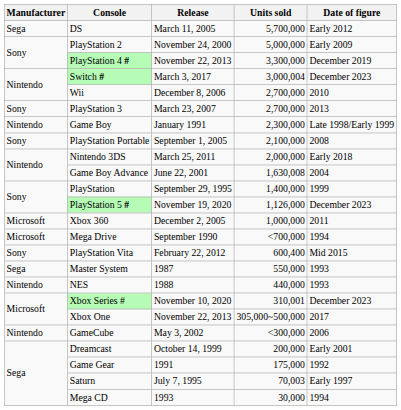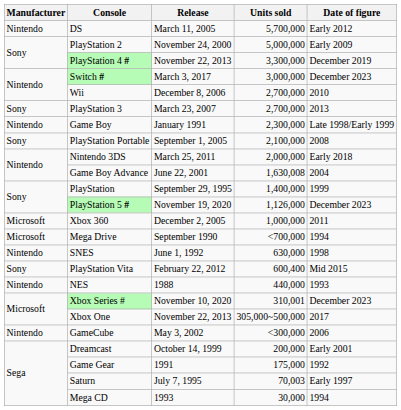 <table class="wikitable sortable" style="font-size:95%">
 <tr>
 <th>Manufacturer</th>
 <th>Console</th>
 <th>Release</th>
 <th data-sort-type="number">Units sold</th>
 <th>Date of figure</th>
 </tr>
 <tr>
-<td>Sega</td>
+<td>Nintendo</td>
 <td>DS</td>
 <td>March 11, 2005</td>
 <td align=right>5,700,000</td>
 <td>Early 2012</td>
 </tr>
 <tr>
 <td rowspan="2">Sony</td>
 <td>PlayStation 2</td>
 <td>November 24, 2000</td>
 <td align=right>5,000,000</td>
 <td>Early 2009</td>
 </tr>
 <tr>
 <td style="background:#b6fcb6;">PlayStation 4 <strong>#</strong></td>
 <td>November 22, 2013</td>
 <td align=right>3,300,000</td>
 <td>December 2019</td>
 </tr>
 <tr>
 <td rowspan="2">Nintendo</td>
 <td style="background:#b6fcb6;">Switch <strong>#</strong></td>
 <td>March 3, 2017</td>
-<td align=right>3,000,004</td>
+<td align=right>3,000,000</td>
 <td>December 2023</td>
 </tr>
 <tr>
 <td>Wii</td>
 <td>December 8, 2006</td>
 <td align=right>2,700,000</td>
 <td>2010</td>
 </tr>
 <tr>
 <td>Sony</td>
 <td>PlayStation 3</td>
 <td>March 23, 2007</td>
 <td align=right>2,700,000</td>
 <td>2013</td>
 </tr>
 <tr>
 <td>Nintendo</td>
 <td>Game Boy</td>
 <td>January 1991</td>
 <td align=right>2,300,000</td>
 <td>Late 1998/Early 1999</td>
 </tr>
 <tr>
 <td>Sony</td>
 <td>PlayStation Portable</td>
 <td>September 1, 2005</td>
 <td align=right>2,100,000</td>
 <td>2008</td>
 </tr>
 <tr>
 <td rowspan="2">Nintendo</td>
 <td>Nintendo 3DS</td>
 <td>March 25, 2011</td>
 <td align=right>2,000,000</td>
 <td>Early 2018</td>
 </tr>
 <tr>
 <td>Game Boy Advance</td>
 <td>June 22, 2001</td>
 <td align=right>1,630,008</td>
 <td>2004</td>
 </tr>
 <tr>
 <td rowspan="2">Sony</td>
 <td>PlayStation</td>
 <td>September 29, 1995</td>
 <td align=right>1,400,000</td>
 <td>1999</td>
 </tr>
 <tr>
 <td style="background:#b6fcb6;">PlayStation 5 <strong>#</strong></td>
 <td>November 19, 2020</td>
 <td align=right>1,126,000</td>
 <td>December 2023</td>
 </tr>
 <tr>
 <td>Microsoft</td>
 <td>Xbox 360</td>
 <td>December 2, 2005</td>
 <td align=right>1,000,000</td>
 <td>2011</td>
 </tr>
 <tr>
 <td>Microsoft</td>
 <td>Mega Drive</td>
 <td>September 1990</td>
 <td align=right><700,000</td>
 <td>1994</td>
 </tr>
 <tr>
+<td>Nintendo</td>
+<td>SNES</td>
+<td>June 1, 1992</td>
+<td align=right>630,000</td>
+<td>1998</td>
+</tr>
+<tr>
 <td>Sony</td>
 <td>PlayStation Vita</td>
 <td>February 22, 2012</td>
 <td align=right>600,400</td>
 <td>Mid 2015</td>
-</tr>
-<tr>
-<td>Sega</td>
-<td>Master System</td>
-<td>1987</td>
-<td align=right>550,000</td>
-<td>1993</td>
 </tr>
 <tr>
 <td rowspan="1">Nintendo</td>
 <td>NES</td>
 <td>1988</td>
 <td align=right>440,000</td>
 <td>1993</td>
 </tr>
 <tr>
 <td rowspan="2">Microsoft</td>
 <td style="background:#b6fcb6;">Xbox Series #</td>
 <td>November 10, 2020</td>
 <td align=right>310,001</td>
 <td>December 2023</td>
 </tr>
 <tr>
 <td>Xbox One</td>
 <td>November 22, 2013</td>
 <td align=right>305,000~500,000</td>
 <td>2017</td>
 </tr>
 <tr>
 <td>Nintendo</td>
 <td>GameCube</td>
 <td>May 3, 2002</td>
 <td align=right><300,000</td>
 <td>2006</td>
 </tr>
 <tr>
 <td rowspan="4">Sega</td>
 <td>Dreamcast</td>
 <td>October 14, 1999</td>
 <td align=right>200,000</td>
 <td>Early 2001</td>
 </tr>
 <tr>
 <td>Game Gear</td>
 <td>1991</td>
 <td align=right>175,000</td>
 <td>1992</td>
 </tr>
 <tr>
 <td>Saturn</td>
 <td>July 7, 1995</td>
 <td align=right>70,003</td>
 <td>Early 1997</td>
 </tr>
 <tr>
 <td>Mega CD</td>
 <td>1993</td>
 <td align=right>30,000</td>
 <td>1994</td>
 </tr>
 </table>
